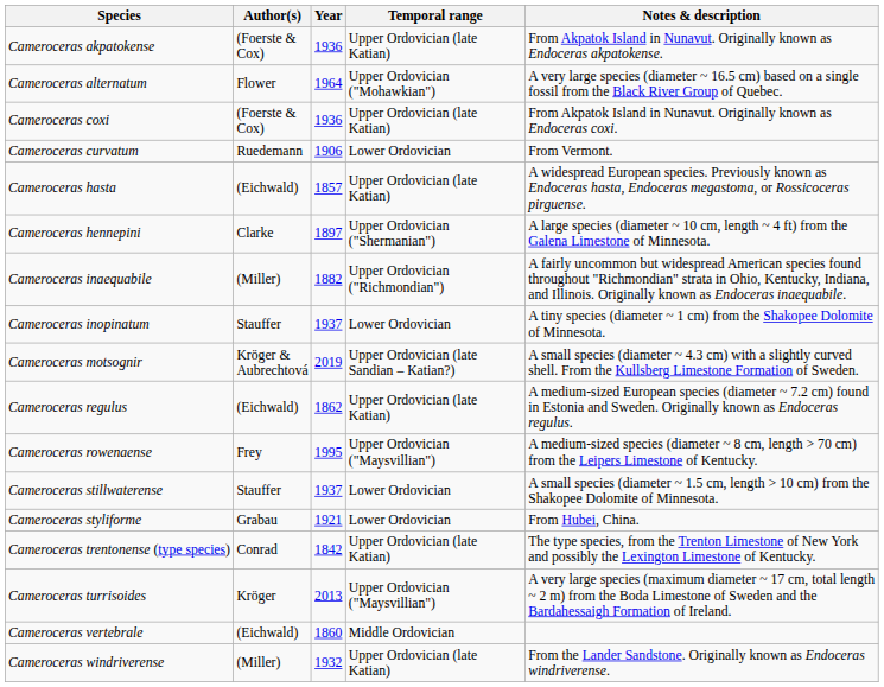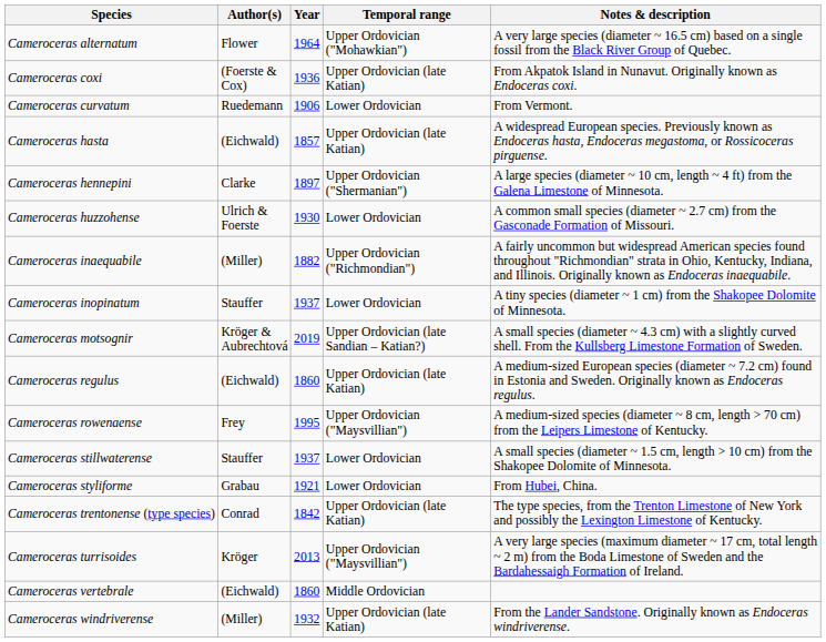 <table class="wikitable sortable mw-collapsible">
 <tr>
 <th>Species</th>
 <th width="50">Author(s)</th>
 <th>Year</th>
 <th width="200">Temporal range</th>
 <th width="400">Notes & description</th>
-</tr>
-<tr>
-<td><em>Cameroceras akpatokense</em></td>
-<td>(Foerste & Cox)</td>
-<td><a href='#'>1936</a></td>
-<td>Upper Ordovician (late Katian)</td>
-<td>From <a href='#'>Akpatok Island</a> in <a href='#'>Nunavut</a>. Originally known as <em>Endoceras akpatokense</em>.</td>
 </tr>
 <tr>
 <td><em>Cameroceras alternatum</em></td>
 <td>Flower</td>
 <td><a href='#'>1964</a></td>
 <td>Upper Ordovician ("Mohawkian")</td>
 <td>A very large species (diameter ~ 16.5 cm) based on a single fossil from the <a href='#'>Black River Group</a> of Quebec.<em></em></td>
 </tr>
 <tr>
 <td><em>Cameroceras coxi</em></td>
 <td>(Foerste & Cox)</td>
 <td><a href='#'>1936</a></td>
 <td>Upper Ordovician (late Katian)</td>
 <td>From Akpatok Island in Nunavut. Originally known as <em>Endoceras coxi</em>.</td>
 </tr>
 <tr>
 <td><em>Cameroceras curvatum</em></td>
 <td>Ruedemann</td>
 <td><a href='#'>1906</a></td>
 <td>Lower Ordovician</td>
 <td>From Vermont.</td>
 </tr>
 <tr>
 <td><em>Cameroceras hasta</em></td>
 <td>(Eichwald)</td>
 <td><a href='#'>1857</a></td>
 <td>Upper Ordovician (late Katian)</td>
 <td>A widespread European species. Previously known as <em>Endoceras hasta, Endoceras megastoma</em>, or <em>Rossicoceras pirguense</em>.</td>
 </tr>
 <tr>
 <td><em>Cameroceras hennepini</em></td>
 <td>Clarke</td>
 <td><a href='#'>1897</a></td>
 <td>Upper Ordovician ("Shermanian")</td>
 <td>A large species (diameter ~ 10 cm, length ~ 4 ft) from the <a href='#'>Galena Limestone</a> of Minnesota.</td>
 </tr>
 <tr>
+<td><em>Cameroceras huzzohense</em></td>
+<td>Ulrich & Foerste</td>
+<td><a href='#'>1930</a></td>
+<td>Lower Ordovician</td>
+<td>A common small species (diameter ~ 2.7 cm) from the <a href='#'>Gasconade Formation</a> of Missouri.</td>
+</tr>
+<tr>
 <td><em>Cameroceras inaequabile</em></td>
 <td>(Miller)</td>
 <td><a href='#'>1882</a></td>
 <td>Upper Ordovician ("Richmondian")</td>
 <td>A fairly uncommon but widespread American species found throughout "Richmondian" strata in Ohio, Kentucky, Indiana, and Illinois. Originally known as <em>Endoceras inaequabile</em>.</td>
 </tr>
 <tr>
 <td><em>Cameroceras inopinatum</em></td>
 <td>Stauffer</td>
 <td><a href='#'>1937</a></td>
 <td>Lower Ordovician</td>
 <td>A tiny species (diameter ~ 1 cm) from the <a href='#'>Shakopee Dolomite</a> of Minnesota.<em></em></td>
 </tr>
 <tr>
 <td><em>Cameroceras motsognir</em></td>
 <td>Kröger & Aubrechtová</td>
 <td><a href='#'>2019</a></td>
 <td>Upper Ordovician (late Sandian – Katian?)</td>
 <td>A small species (diameter ~ 4.3 cm) with a slightly curved shell. From the <a href='#'>Kullsberg Limestone Formation</a> of Sweden.<em></em></td>
 </tr>
 <tr>
 <td><em>Cameroceras regulus</em></td>
 <td>(Eichwald)</td>
-<td><a href='#'>1862</a></td>
+<td><a href='#'>1860</a></td>
 <td>Upper Ordovician (late Katian)</td>
 <td>A medium-sized European species (diameter ~ 7.2 cm) found in Estonia and Sweden. Originally known as <em>Endoceras regulus</em>.</td>
 </tr>
 <tr>
 <td><em>Cameroceras rowenaense</em></td>
 <td>Frey</td>
 <td><a href='#'>1995</a></td>
 <td>Upper Ordovician ("Maysvillian")</td>
 <td>A medium-sized species (diameter ~ 8 cm, length > 70 cm) from the <a href='#'>Leipers Limestone</a> of Kentucky.<em></em></td>
 </tr>
 <tr>
 <td><em>Cameroceras stillwaterense</em></td>
 <td>Stauffer</td>
 <td><a href='#'>1937</a></td>
 <td>Lower Ordovician</td>
 <td>A small species (diameter ~ 1.5 cm, length > 10 cm) from the Shakopee Dolomite of Minnesota.<em></em></td>
 </tr>
 <tr>
 <td><em>Cameroceras styliforme</em></td>
 <td>Grabau</td>
 <td><a href='#'>1921</a></td>
 <td>Lower Ordovician</td>
 <td>From <a href='#'>Hubei</a>, China.</td>
 </tr>
 <tr>
 <td><em>Cameroceras trentonense</em> (<a href='#'>type species</a>)</td>
 <td>Conrad</td>
 <td><a href='#'>1842</a></td>
 <td>Upper Ordovician (late Katian)</td>
 <td>The type species, from the <a href='#'>Trenton Limestone</a> of New York and possibly the <a href='#'>Lexington Limestone</a> of Kentucky.<em></em></td>
 </tr>
 <tr>
 <td><em>Cameroceras turrisoides</em></td>
 <td>Kröger</td>
 <td><a href='#'>2013</a></td>
 <td>Upper Ordovician ("Maysvillian")</td>
 <td>A very large species (maximum diameter ~ 17 cm, total length ~ 2 m) from the Boda Limestone of Sweden and the <a href='#'>Bardahessaigh Formation</a> of Ireland.<em></em></td>
 </tr>
 <tr>
 <td><em>Cameroceras vertebrale</em></td>
 <td>(Eichwald)</td>
 <td><a href='#'>1860</a></td>
 <td>Middle Ordovician</td>
 <td></td>
 </tr>
 <tr>
 <td><em>Cameroceras windriverense</em></td>
 <td>(Miller)</td>
 <td><a href='#'>1932</a></td>
 <td>Upper Ordovician (late Katian)</td>
 <td>From the <a href='#'>Lander Sandstone</a>. Originally known as <em>Endoceras windriverense</em>.</td>
 </tr>
 </table>
